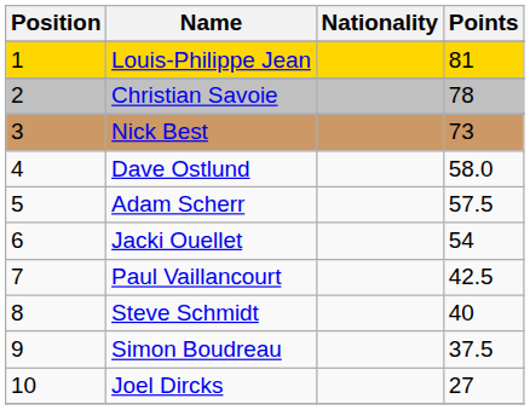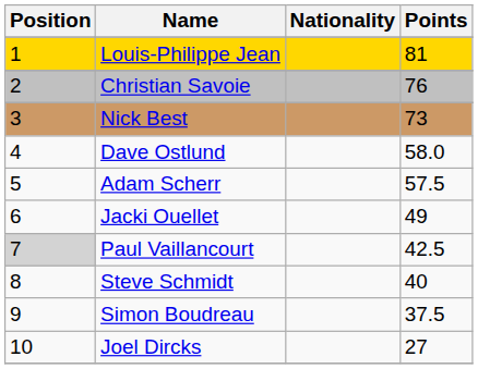 <table class="wikitable">
 <tr>
 <th>Position</th>
 <th>Name</th>
 <th>Nationality</th>
 <th>Points</th>
 </tr>
 <tr>
 </tr>
 <tr style="background:gold;">
 <td>1</td>
 <td><a href='#'>Louis-Philippe Jean</a></td>
 <td></td>
 <td>81</td>
 </tr>
 <tr>
 </tr>
 <tr style="background:silver;">
 <td>2</td>
 <td><a href='#'>Christian Savoie</a></td>
 <td></td>
-<td>78</td>
+<td>76</td>
 </tr>
 <tr>
 </tr>
 <tr style="background:#c96;">
 <td>3</td>
 <td><a href='#'>Nick Best</a></td>
 <td></td>
 <td>73</td>
 </tr>
 <tr>
 <td>4</td>
 <td><a href='#'>Dave Ostlund</a></td>
 <td></td>
 <td>58.0</td>
 </tr>
 <tr>
 <td>5</td>
 <td><a href='#'>Adam Scherr</a></td>
 <td></td>
 <td>57.5</td>
 </tr>
 <tr>
 <td>6</td>
 <td><a href='#'>Jacki Ouellet</a></td>
 <td></td>
-<td>54</td>
+<td>49</td>
 </tr>
 <tr>
-<td>7</td>
+<td style="background: lightgrey;">7</td>
 <td><a href='#'>Paul Vaillancourt</a></td>
 <td></td>
 <td>42.5</td>
 </tr>
 <tr>
 <td>8</td>
 <td><a href='#'>Steve Schmidt</a></td>
 <td></td>
 <td>40</td>
 </tr>
 <tr>
 <td>9</td>
 <td><a href='#'>Simon Boudreau</a></td>
 <td></td>
 <td>37.5</td>
 </tr>
 <tr>
 <td>10</td>
 <td><a href='#'>Joel Dircks</a></td>
 <td></td>
 <td>27</td>
 </tr>
 <tr>
 </tr>
 </table>
